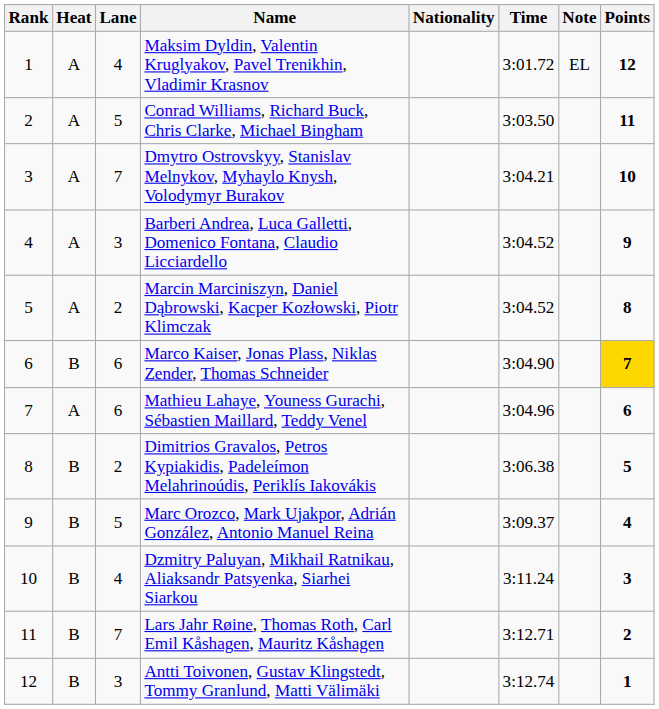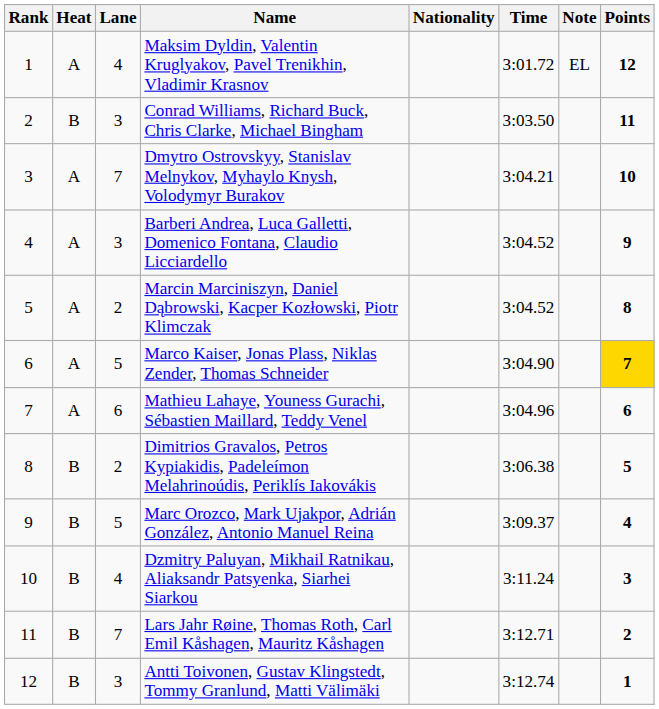 <table class="wikitable sortable" style="text-align:center">
 <tr>
 <th>Rank</th>
 <th>Heat</th>
 <th>Lane</th>
 <th>Name</th>
 <th>Nationality</th>
 <th>Time</th>
 <th>Note</th>
 <th>Points</th>
 </tr>
 <tr>
 <td>1</td>
 <td>A</td>
 <td>4</td>
 <td align=left><a href='#'>Maksim Dyldin</a>, <a href='#'>Valentin Kruglyakov</a>, <a href='#'>Pavel Trenikhin</a>, <a href='#'>Vladimir Krasnov</a></td>
 <td align=left></td>
 <td>3:01.72</td>
 <td>EL</td>
 <td><strong>12</strong></td>
 </tr>
 <tr>
 <td>2</td>
-<td>A</td>
-<td>5</td>
+<td>B</td>
+<td>3</td>
 <td align=left><a href='#'>Conrad Williams</a>, <a href='#'>Richard Buck</a>, <a href='#'>Chris Clarke</a>, <a href='#'>Michael Bingham</a></td>
 <td align=left></td>
 <td>3:03.50</td>
 <td></td>
 <td><strong>11</strong></td>
 </tr>
 <tr>
 <td>3</td>
 <td>A</td>
 <td>7</td>
 <td align=left><a href='#'>Dmytro Ostrovskyy</a>, <a href='#'>Stanislav Melnykov</a>, <a href='#'>Myhaylo Knysh</a>, <a href='#'>Volodymyr Burakov</a></td>
 <td align=left></td>
 <td>3:04.21</td>
 <td></td>
 <td><strong>10</strong></td>
 </tr>
 <tr>
 <td>4</td>
 <td>A</td>
 <td>3</td>
 <td align=left><a href='#'>Barberi Andrea</a>, <a href='#'>Luca Galletti</a>, <a href='#'>Domenico Fontana</a>, <a href='#'>Claudio Licciardello</a></td>
 <td align=left></td>
 <td>3:04.52</td>
 <td></td>
 <td><strong>9</strong></td>
 </tr>
 <tr>
 <td>5</td>
 <td>A</td>
 <td>2</td>
 <td align=left><a href='#'>Marcin Marciniszyn</a>, <a href='#'>Daniel Dąbrowski</a>, <a href='#'>Kacper Kozłowski</a>, <a href='#'>Piotr Klimczak</a></td>
 <td align=left></td>
 <td>3:04.52</td>
 <td></td>
 <td><strong>8</strong></td>
 </tr>
 <tr>
 <td>6</td>
-<td>B</td>
-<td>6</td>
+<td>A</td>
+<td>5</td>
 <td align=left><a href='#'>Marco Kaiser</a>, <a href='#'>Jonas Plass</a>, <a href='#'>Niklas Zender</a>, <a href='#'>Thomas Schneider</a></td>
 <td align=left></td>
 <td>3:04.90</td>
 <td></td>
 <td style="background: gold;"><strong>7</strong></td>
 </tr>
 <tr>
 <td>7</td>
 <td>A</td>
 <td>6</td>
 <td align=left><a href='#'>Mathieu Lahaye</a>, <a href='#'>Youness Gurachi</a>, <a href='#'>Sébastien Maillard</a>, <a href='#'>Teddy Venel</a></td>
 <td align=left></td>
 <td>3:04.96</td>
 <td></td>
 <td><strong>6</strong></td>
 </tr>
 <tr>
 <td>8</td>
 <td>B</td>
 <td>2</td>
 <td align=left><a href='#'>Dimitrios Gravalos</a>, <a href='#'>Petros Kypiakidis</a>, <a href='#'>Padeleímon Melahrinoúdis</a>, <a href='#'>Periklís Iakovákis</a></td>
 <td align=left></td>
 <td>3:06.38</td>
 <td></td>
 <td><strong>5</strong></td>
 </tr>
 <tr>
 <td>9</td>
 <td>B</td>
 <td>5</td>
 <td align=left><a href='#'>Marc Orozco</a>, <a href='#'>Mark Ujakpor</a>, <a href='#'>Adrián González</a>, <a href='#'>Antonio Manuel Reina</a></td>
 <td align=left></td>
 <td>3:09.37</td>
 <td></td>
 <td><strong>4</strong></td>
 </tr>
 <tr>
 <td>10</td>
 <td>B</td>
 <td>4</td>
 <td align=left><a href='#'>Dzmitry Paluyan</a>, <a href='#'>Mikhail Ratnikau</a>, <a href='#'>Aliaksandr Patsyenka</a>, <a href='#'>Siarhei Siarkou</a></td>
 <td align=left></td>
 <td>3:11.24</td>
 <td></td>
 <td><strong>3</strong></td>
 </tr>
 <tr>
 <td>11</td>
 <td>B</td>
 <td>7</td>
 <td align=left><a href='#'>Lars Jahr Røine</a>, <a href='#'>Thomas Roth</a>, <a href='#'>Carl Emil Kåshagen</a>, <a href='#'>Mauritz Kåshagen</a></td>
 <td align=left></td>
 <td>3:12.71</td>
 <td></td>
 <td><strong>2</strong></td>
 </tr>
 <tr>
 <td>12</td>
 <td>B</td>
 <td>3</td>
 <td align=left><a href='#'>Antti Toivonen</a>, <a href='#'>Gustav Klingstedt</a>, <a href='#'>Tommy Granlund</a>, <a href='#'>Matti Välimäki</a></td>
 <td align=left></td>
 <td>3:12.74</td>
 <td></td>
 <td><strong>1</strong></td>
 </tr>
 </table>
